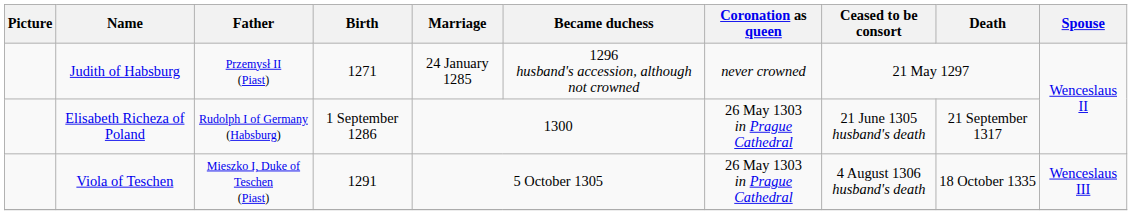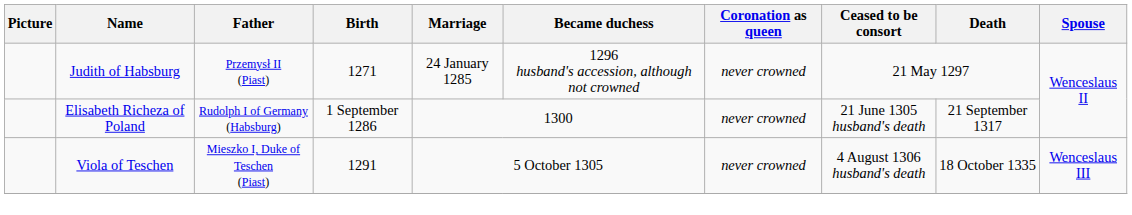 <table class="wikitable" style="text-align: center;">
 <tr>
 <th>Picture</th>
 <th>Name</th>
 <th>Father</th>
 <th>Birth</th>
 <th>Marriage</th>
 <th>Became duchess</th>
 <th><a href='#'>Coronation</a> as <a href='#'>queen</a></th>
 <th>Ceased to be consort</th>
 <th>Death</th>
 <th><a href='#'>Spouse</a></th>
 </tr>
 <tr>
 <td></td>
 <td><a href='#'>Judith of Habsburg</a></td>
 <td><small><a href='#'>Przemysł II</a><br>(<a href='#'>Piast</a>)</small></td>
 <td>1271</td>
 <td>24 January 1285</td>
 <td>1296<br><em>husband's accession, although not crowned</em></td>
 <td><em>never crowned</em></td>
 <td colspan="2">21 May 1297</td>
 <td rowspan="2"><a href='#'>Wenceslaus II</a></td>
 </tr>
 <tr>
 <td></td>
 <td><a href='#'>Elisabeth Richeza of Poland</a></td>
 <td><small><a href='#'>Rudolph I of Germany</a><br>(<a href='#'>Habsburg</a>)</small></td>
 <td>1 September 1286</td>
 <td colspan="2">1300</td>
-<td>26 May 1303<br><em>in <a href='#'>Prague Cathedral</a></em></td>
+<td><em>never crowned</em></td>
 <td>21 June 1305<br><em>husband's death</em></td>
 <td>21 September 1317</td>
 </tr>
 <tr>
 <td></td>
 <td><a href='#'>Viola of Teschen</a></td>
 <td><small><a href='#'>Mieszko I, Duke of Teschen</a><br>(<a href='#'>Piast</a>)</small></td>
 <td>1291</td>
 <td colspan="2">5 October 1305</td>
-<td>26 May 1303<br><em>in <a href='#'>Prague Cathedral</a></em></td>
+<td><em>never crowned</em></td>
 <td>4 August 1306<br><em>husband's death</em></td>
 <td>18 October 1335</td>
 <td><a href='#'>Wenceslaus III</a></td>
 </tr>
 <tr>
 </tr>
 </table>
